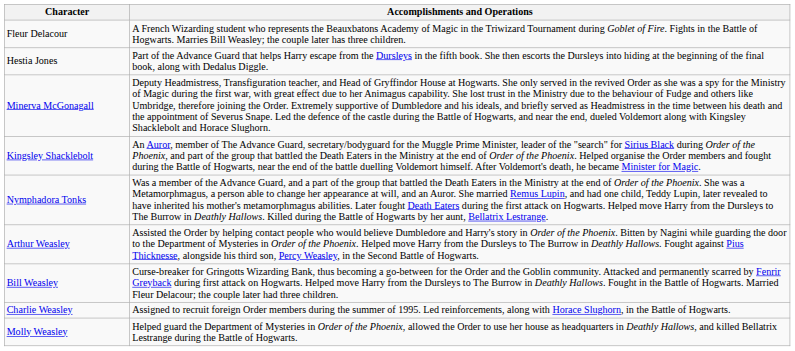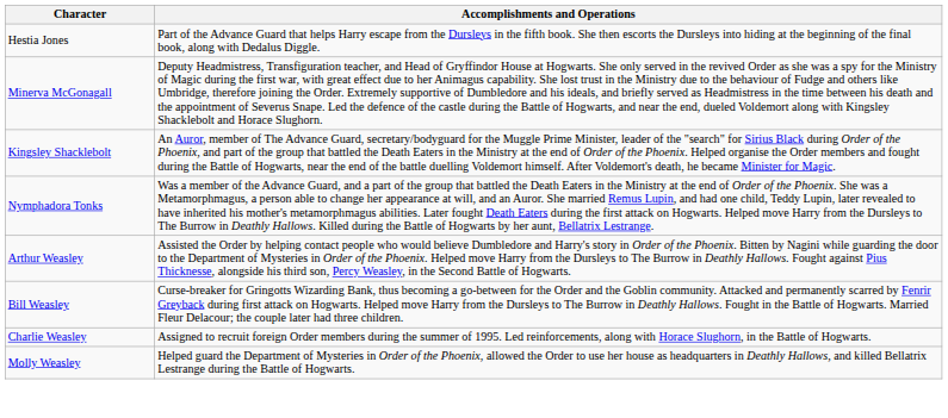 <table Class=wikitable>
 <tr>
 <th style="width:12em;">Character</th>
 <th>Accomplishments and Operations</th>
-</tr>
-<tr>
-<td>Fleur Delacour</td>
-<td>A French Wizarding student who represents the Beauxbatons Academy of Magic in the Triwizard Tournament during <em>Goblet of Fire</em>. Fights in the Battle of Hogwarts. Marries Bill Weasley; the couple later has three children.</td>
 </tr>
 <tr>
 <td>Hestia Jones</td>
 <td>Part of the Advance Guard that helps Harry escape from the <a href='#'>Dursleys</a> in the fifth book. She then escorts the Dursleys into hiding at the beginning of the final book, along with Dedalus Diggle.</td>
 </tr>
 <tr>
 <td><a href='#'>Minerva McGonagall</a></td>
 <td>Deputy Headmistress, Transfiguration teacher, and Head of Gryffindor House at Hogwarts. She only served in the revived Order as she was a spy for the Ministry of Magic during the first war, with great effect due to her Animagus capability. She lost trust in the Ministry due to the behaviour of Fudge and others like Umbridge, therefore joining the Order. Extremely supportive of Dumbledore and his ideals, and briefly served as Headmistress in the time between his death and the appointment of Severus Snape. Led the defence of the castle during the Battle of Hogwarts, and near the end, dueled Voldemort along with Kingsley Shacklebolt and Horace Slughorn.</td>
 </tr>
 <tr>
 <td><a href='#'>Kingsley Shacklebolt</a></td>
 <td>An <a href='#'>Auror</a>, member of The Advance Guard, secretary/bodyguard for the Muggle Prime Minister, leader of the "search" for <a href='#'>Sirius Black</a> during <em>Order of the Phoenix</em>, and part of the group that battled the Death Eaters in the Ministry at the end of <em>Order of the Phoenix</em>. Helped organise the Order members and fought during the Battle of Hogwarts, near the end of the battle duelling Voldemort himself. After Voldemort's death, he became <a href='#'>Minister for Magic</a>.</td>
 </tr>
 <tr>
 <td><a href='#'>Nymphadora Tonks</a></td>
 <td>Was a member of the Advance Guard, and a part of the group that battled the Death Eaters in the Ministry at the end of <em>Order of the Phoenix</em>. She was a Metamorphmagus, a person able to change her appearance at will, and an Auror. She married <a href='#'>Remus Lupin</a>, and had one child, Teddy Lupin, later revealed to have inherited his mother's metamorphmagus abilities. Later fought <a href='#'>Death Eaters</a> during the first attack on Hogwarts. Helped move Harry from the Dursleys to The Burrow in <em>Deathly Hallows</em>. Killed during the Battle of Hogwarts by her aunt, <a href='#'>Bellatrix Lestrange</a>.</td>
 </tr>
 <tr>
 <td><a href='#'>Arthur Weasley</a></td>
 <td>Assisted the Order by helping contact people who would believe Dumbledore and Harry's story in <em>Order of the Phoenix</em>. Bitten by Nagini while guarding the door to the Department of Mysteries in <em>Order of the Phoenix</em>. Helped move Harry from the Dursleys to The Burrow in <em>Deathly Hallows</em>. Fought against <a href='#'>Pius Thicknesse</a>, alongside his third son, <a href='#'>Percy Weasley</a>, in the Second Battle of Hogwarts.</td>
 </tr>
 <tr>
 <td><a href='#'>Bill Weasley</a></td>
 <td>Curse-breaker for Gringotts Wizarding Bank, thus becoming a go-between for the Order and the Goblin community. Attacked and permanently scarred by <a href='#'>Fenrir Greyback</a> during first attack on Hogwarts. Helped move Harry from the Dursleys to The Burrow in <em>Deathly Hallows</em>. Fought in the Battle of Hogwarts. Married Fleur Delacour; the couple later had three children.</td>
 </tr>
 <tr>
 <td><a href='#'>Charlie Weasley</a></td>
 <td>Assigned to recruit foreign Order members during the summer of 1995. Led reinforcements, along with <a href='#'>Horace Slughorn</a>, in the Battle of Hogwarts.</td>
 </tr>
 <tr>
 <td><a href='#'>Molly Weasley</a></td>
 <td>Helped guard the Department of Mysteries in <em>Order of the Phoenix</em>, allowed the Order to use her house as headquarters in <em>Deathly Hallows</em>, and killed Bellatrix Lestrange during the Battle of Hogwarts.</td>
 </tr>
 </table>
